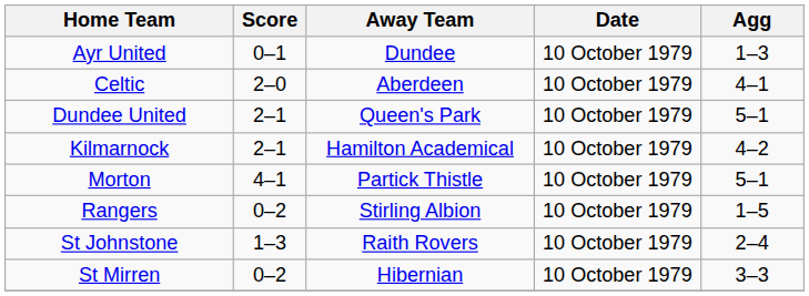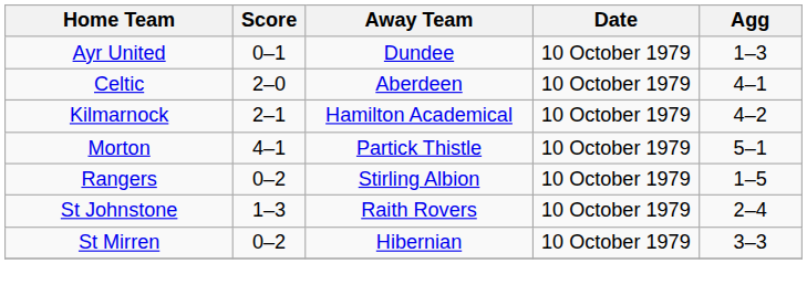 <table class="wikitable" style="text-align:center;">
 <tr>
 <th width=175>Home Team</th>
 <th width=50>Score</th>
 <th width=175>Away Team</th>
 <th width= 125>Date</th>
 <th width= 75>Agg</th>
 </tr>
 <tr>
 <td><a href='#'>Ayr United</a></td>
 <td>0–1</td>
 <td><a href='#'>Dundee</a></td>
 <td>10 October 1979</td>
 <td>1–3</td>
 </tr>
 <tr>
 <td><a href='#'>Celtic</a></td>
 <td>2–0</td>
 <td><a href='#'>Aberdeen</a></td>
 <td>10 October 1979</td>
 <td>4–1</td>
-</tr>
-<tr>
-<td><a href='#'>Dundee United</a></td>
-<td>2–1</td>
-<td><a href='#'>Queen's Park</a></td>
-<td>10 October 1979</td>
-<td>5–1</td>
 </tr>
 <tr>
 <td><a href='#'>Kilmarnock</a></td>
 <td>2–1</td>
 <td><a href='#'>Hamilton Academical</a></td>
 <td>10 October 1979</td>
 <td>4–2</td>
 </tr>
 <tr>
 <td><a href='#'>Morton</a></td>
 <td>4–1</td>
 <td><a href='#'>Partick Thistle</a></td>
 <td>10 October 1979</td>
 <td>5–1</td>
 </tr>
 <tr>
 <td><a href='#'>Rangers</a></td>
 <td>0–2</td>
 <td><a href='#'>Stirling Albion</a></td>
 <td>10 October 1979</td>
 <td>1–5</td>
 </tr>
 <tr>
 <td><a href='#'>St Johnstone</a></td>
 <td>1–3</td>
 <td><a href='#'>Raith Rovers</a></td>
 <td>10 October 1979</td>
 <td>2–4</td>
 </tr>
 <tr>
 <td><a href='#'>St Mirren</a></td>
 <td>0–2</td>
 <td><a href='#'>Hibernian</a></td>
 <td>10 October 1979</td>
 <td>3–3</td>
 </tr>
 <tr>
 </tr>
 </table>
